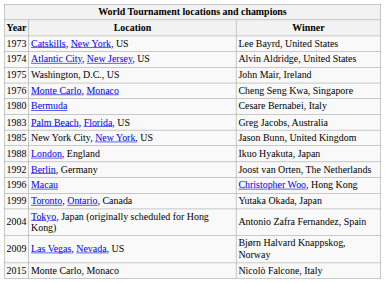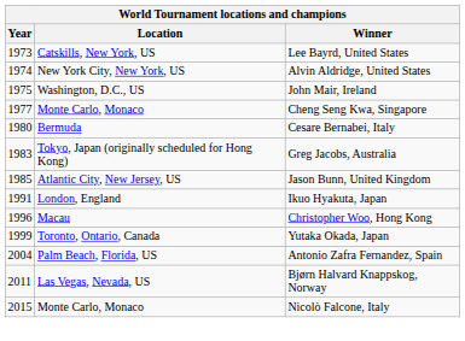 <table class="wikitable collapsible">
 <tr>
 <th colspan=3>World Tournament locations and champions</th>
 </tr>
 <tr>
 <th>Year</th>
 <th>Location</th>
 <th>Winner</th>
 </tr>
 <tr>
 <td>1973</td>
 <td><a href='#'>Catskills</a>, <a href='#'>New York</a>, US</td>
 <td>Lee Bayrd, United States</td>
 </tr>
 <tr>
 <td>1974</td>
-<td><a href='#'>Atlantic City</a>, <a href='#'>New Jersey</a>, US</td>
+<td>New York City, <a href='#'>New York</a>, US</td>
 <td>Alvin Aldridge, United States</td>
 </tr>
 <tr>
 <td>1975</td>
 <td>Washington, D.C., US</td>
 <td>John Mair, Ireland</td>
 </tr>
 <tr>
-<td>1976</td>
+<td>1977</td>
 <td><a href='#'>Monte Carlo</a>, <a href='#'>Monaco</a></td>
 <td>Cheng Seng Kwa, Singapore</td>
 </tr>
 <tr>
 <td>1980</td>
 <td><a href='#'>Bermuda</a></td>
 <td>Cesare Bernabei, Italy</td>
 </tr>
 <tr>
 <td>1983</td>
-<td><a href='#'>Palm Beach</a>, <a href='#'>Florida</a>, US</td>
+<td><a href='#'>Tokyo</a>, Japan (originally scheduled for Hong Kong)</td>
 <td>Greg Jacobs, Australia</td>
 </tr>
 <tr>
 <td>1985</td>
-<td>New York City, <a href='#'>New York</a>, US</td>
+<td><a href='#'>Atlantic City</a>, <a href='#'>New Jersey</a>, US</td>
 <td>Jason Bunn, United Kingdom</td>
 </tr>
 <tr>
-<td>1988</td>
+<td>1991</td>
 <td><a href='#'>London</a>, England</td>
 <td>Ikuo Hyakuta, Japan</td>
-</tr>
-<tr>
-<td>1992</td>
-<td><a href='#'>Berlin</a>, Germany</td>
-<td>Joost van Orten, The Netherlands</td>
 </tr>
 <tr>
 <td>1996</td>
 <td><a href='#'>Macau</a></td>
 <td><a href='#'>Christopher Woo</a>, Hong Kong</td>
 </tr>
 <tr>
 <td>1999</td>
 <td><a href='#'>Toronto</a>, <a href='#'>Ontario</a>, Canada</td>
 <td>Yutaka Okada, Japan</td>
 </tr>
 <tr>
 <td>2004</td>
-<td><a href='#'>Tokyo</a>, Japan (originally scheduled for Hong Kong)</td>
+<td><a href='#'>Palm Beach</a>, <a href='#'>Florida</a>, US</td>
 <td>Antonio Zafra Fernandez, Spain</td>
 </tr>
 <tr>
-<td>2009</td>
+<td>2011</td>
 <td><a href='#'>Las Vegas</a>, <a href='#'>Nevada</a>, US</td>
 <td>Bjørn Halvard Knappskog, Norway</td>
 </tr>
 <tr>
 <td>2015</td>
 <td>Monte Carlo, Monaco</td>
 <td>Nicolò Falcone, Italy</td>
 </tr>
 </table>
